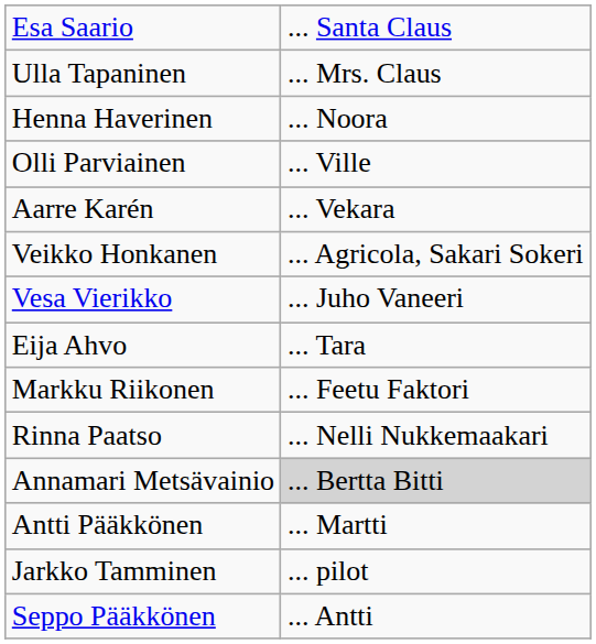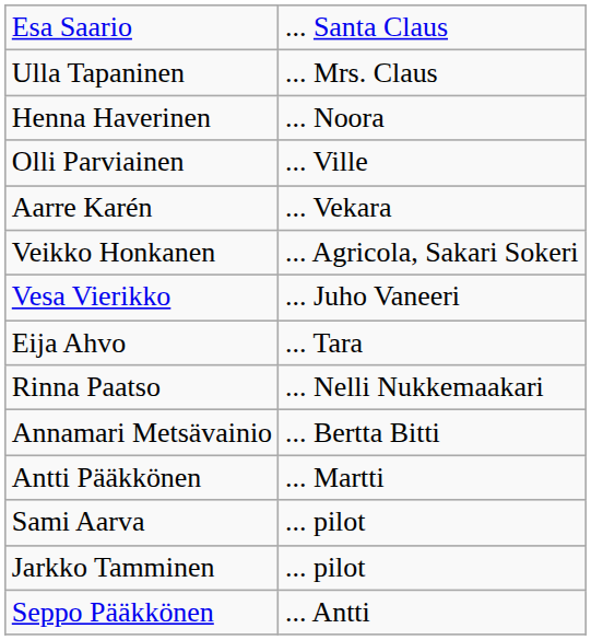 <table class="wikitable">
 <tr>
 <td><a href='#'>Esa Saario</a></td>
 <td>... <a href='#'>Santa Claus</a></td>
 </tr>
 <tr>
 <td>Ulla Tapaninen</td>
 <td>... Mrs. Claus</td>
 </tr>
 <tr>
 <td>Henna Haverinen</td>
 <td>... Noora</td>
 </tr>
 <tr>
 <td>Olli Parviainen</td>
 <td>... Ville</td>
 </tr>
 <tr>
 <td>Aarre Karén</td>
 <td>... Vekara</td>
 </tr>
 <tr>
 <td>Veikko Honkanen</td>
 <td>... Agricola, Sakari Sokeri</td>
 </tr>
 <tr>
 <td><a href='#'>Vesa Vierikko</a></td>
 <td>... Juho Vaneeri</td>
 </tr>
 <tr>
 <td>Eija Ahvo</td>
 <td>... Tara</td>
 </tr>
 <tr>
-<td>Markku Riikonen</td>
-<td>... Feetu Faktori</td>
-</tr>
-<tr>
 <td>Rinna Paatso</td>
 <td>... Nelli Nukkemaakari</td>
 </tr>
 <tr>
 <td>Annamari Metsävainio</td>
-<td style="background: lightgrey;">... Bertta Bitti</td>
+<td>... Bertta Bitti</td>
 </tr>
 <tr>
 <td>Antti Pääkkönen</td>
 <td>... Martti</td>
+</tr>
+<tr>
+<td>Sami Aarva</td>
+<td>... pilot</td>
 </tr>
 <tr>
 <td>Jarkko Tamminen</td>
 <td>... pilot</td>
 </tr>
 <tr>
 <td><a href='#'>Seppo Pääkkönen</a></td>
 <td>... Antti</td>
 </tr>
 </table>
